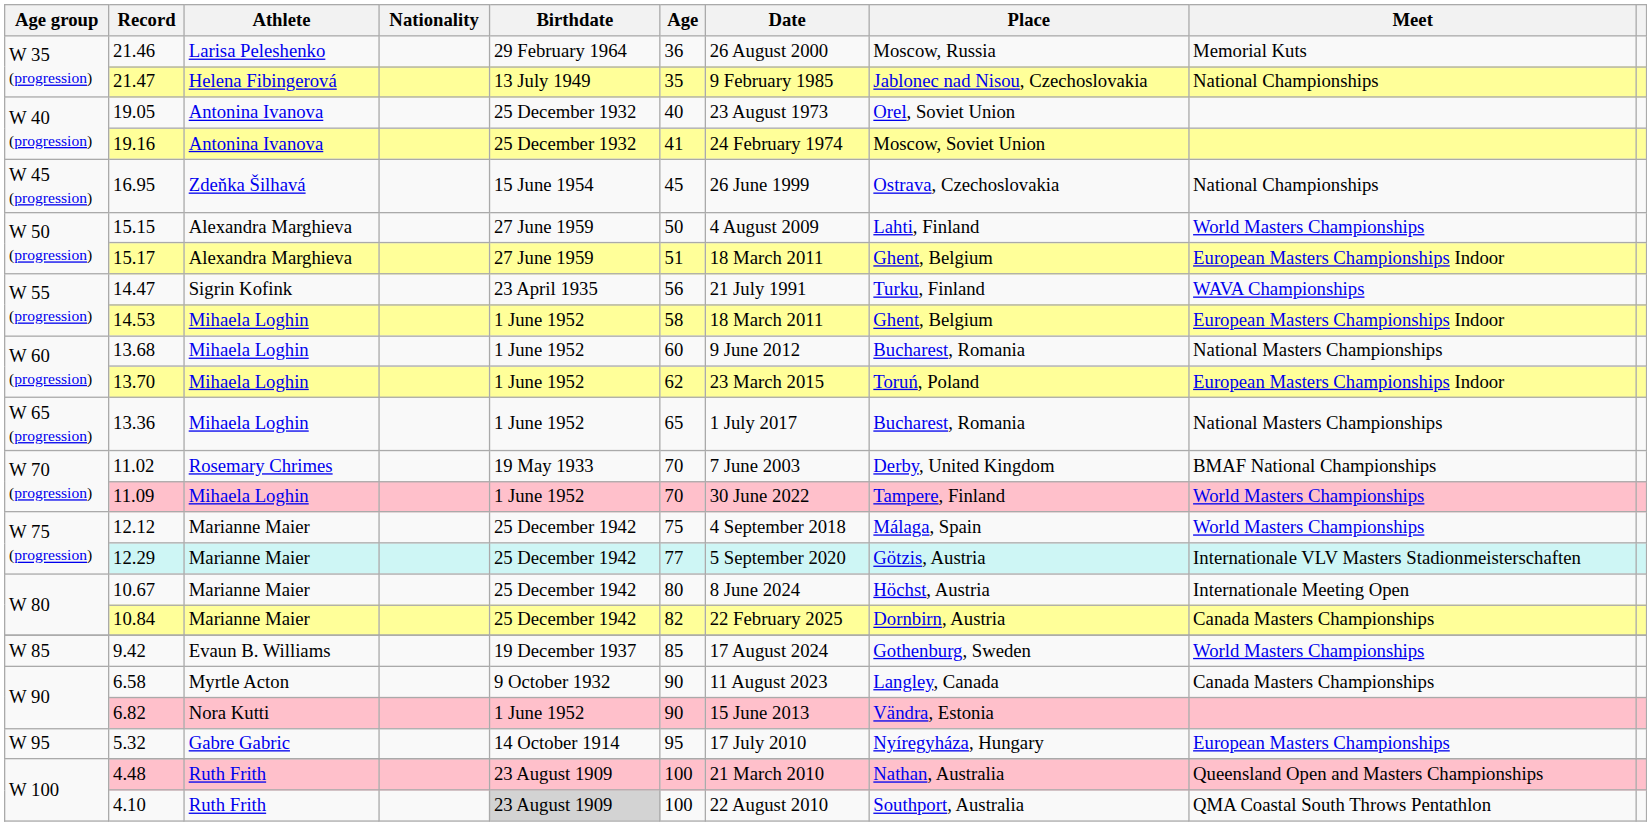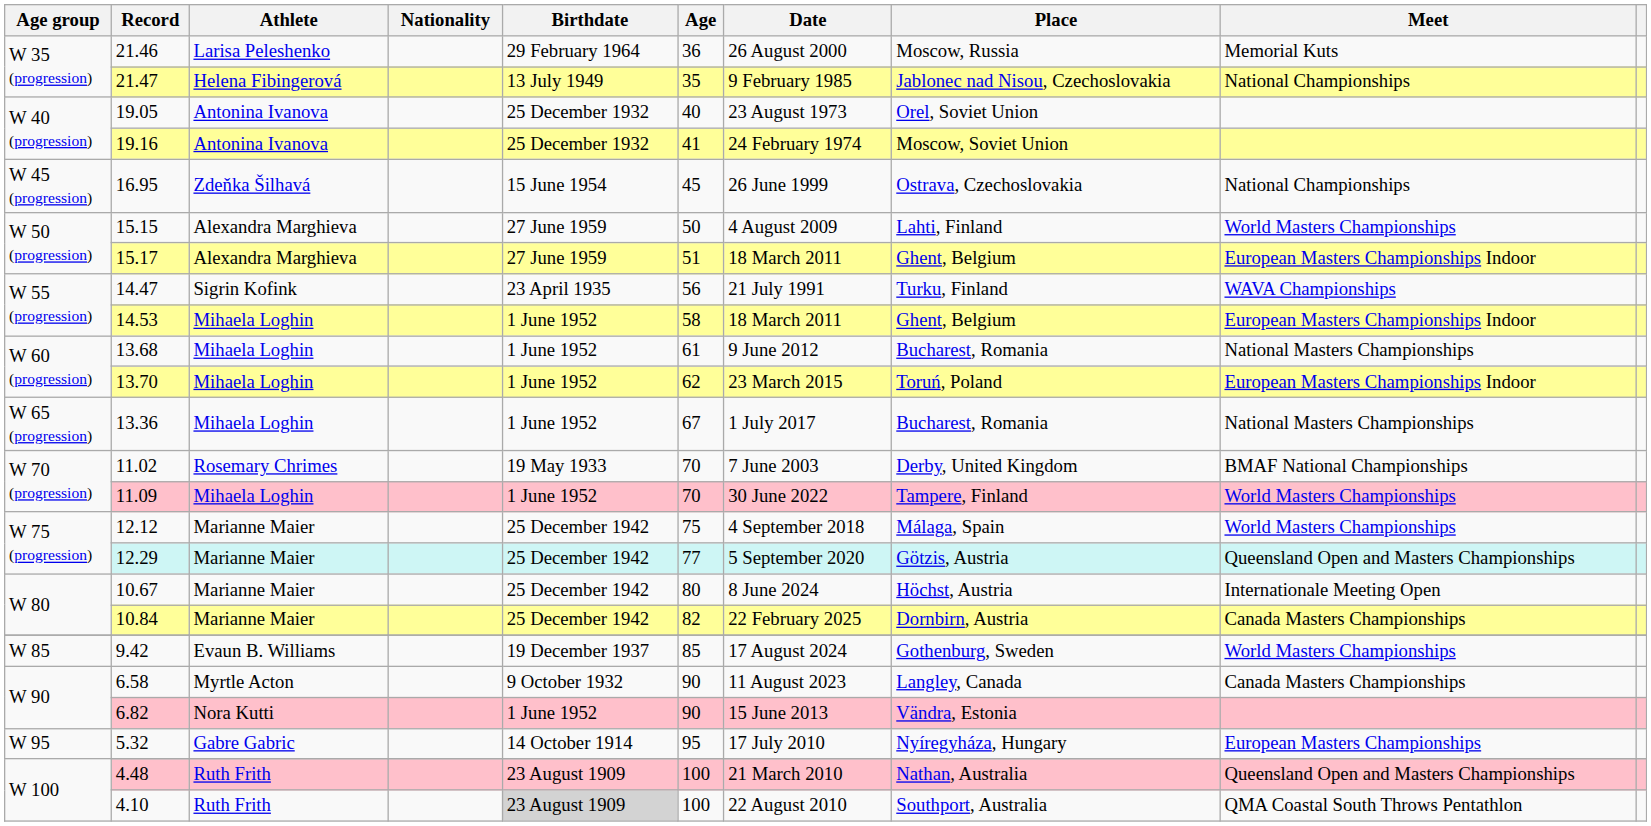 <table class="wikitable" style="font-size:90%; width: 100%;">
 <tr>
 <th>Age group</th>
 <th>Record</th>
 <th>Athlete</th>
 <th>Nationality</th>
 <th>Birthdate</th>
 <th>Age</th>
 <th>Date</th>
 <th>Place</th>
 <th>Meet</th>
 <th></th>
 </tr>
 <tr>
 <td rowspan=2>W 35 <br><small>(<a href='#'>progression</a>)</small></td>
 <td>21.46</td>
 <td><a href='#'>Larisa Peleshenko</a></td>
 <td></td>
 <td>29 February 1964</td>
 <td>36</td>
 <td>26 August 2000</td>
 <td>Moscow, Russia</td>
 <td>Memorial Kuts</td>
 <td></td>
 </tr>
 <tr style="background:#ff9;">
 <td>21.47 </td>
 <td><a href='#'>Helena Fibingerová</a></td>
 <td></td>
 <td>13 July 1949</td>
 <td>35</td>
 <td>9 February 1985</td>
 <td><a href='#'>Jablonec nad Nisou</a>, Czechoslovakia</td>
 <td>National Championships</td>
 <td></td>
 </tr>
 <tr>
 <td rowspan=2>W 40 <br><small>(<a href='#'>progression</a>)</small></td>
 <td>19.05</td>
 <td><a href='#'>Antonina Ivanova</a></td>
 <td></td>
 <td>25 December 1932</td>
 <td>40</td>
 <td>23 August 1973</td>
 <td><a href='#'>Orel</a>, Soviet Union</td>
 <td></td>
 <td></td>
 </tr>
 <tr style="background:#ff9;">
 <td>19.16 </td>
 <td><a href='#'>Antonina Ivanova</a></td>
 <td></td>
 <td>25 December 1932</td>
 <td>41</td>
 <td>24 February 1974</td>
 <td>Moscow, Soviet Union</td>
 <td></td>
 <td></td>
 </tr>
 <tr>
 <td>W 45  <br><small>(<a href='#'>progression</a>)</small></td>
 <td>16.95</td>
 <td><a href='#'>Zdeňka Šilhavá</a></td>
 <td></td>
 <td>15 June 1954</td>
 <td>45</td>
 <td>26 June 1999</td>
 <td><a href='#'>Ostrava</a>, Czechoslovakia</td>
 <td>National Championships</td>
 <td></td>
 </tr>
 <tr>
 <td rowspan=2>W 50 <br><small>(<a href='#'>progression</a>)</small></td>
 <td>15.15</td>
 <td>Alexandra Marghieva</td>
 <td></td>
 <td>27 June 1959</td>
 <td>50</td>
 <td>4 August 2009</td>
 <td><a href='#'>Lahti</a>, Finland</td>
 <td><a href='#'>World Masters Championships</a></td>
 <td></td>
 </tr>
 <tr style="background:#ff9;">
 <td>15.17 </td>
 <td>Alexandra Marghieva</td>
 <td></td>
 <td>27 June 1959</td>
 <td>51</td>
 <td>18 March 2011</td>
 <td><a href='#'>Ghent</a>, Belgium</td>
 <td><a href='#'>European Masters Championships</a> Indoor</td>
 <td></td>
 </tr>
 <tr>
 <td rowspan=2>W 55  <br><small>(<a href='#'>progression</a>)</small></td>
 <td>14.47</td>
 <td>Sigrin Kofink</td>
 <td></td>
 <td>23 April 1935</td>
 <td>56</td>
 <td>21 July 1991</td>
 <td><a href='#'>Turku</a>, Finland</td>
 <td><a href='#'>WAVA Championships</a></td>
 <td></td>
 </tr>
 <tr style="background:#ff9;">
 <td>14.53 </td>
 <td><a href='#'>Mihaela Loghin</a></td>
 <td></td>
 <td>1 June 1952</td>
 <td>58</td>
 <td>18 March 2011</td>
 <td><a href='#'>Ghent</a>, Belgium</td>
 <td><a href='#'>European Masters Championships</a> Indoor</td>
 <td></td>
 </tr>
 <tr>
 <td rowspan=2>W 60 <br><small>(<a href='#'>progression</a>)</small></td>
 <td>13.68</td>
 <td><a href='#'>Mihaela Loghin</a></td>
 <td></td>
 <td>1 June 1952</td>
-<td>60</td>
+<td>61</td>
 <td>9 June 2012</td>
 <td><a href='#'>Bucharest</a>, Romania</td>
 <td>National Masters Championships</td>
 <td></td>
 </tr>
 <tr style="background:#ff9;">
 <td>13.70 </td>
 <td><a href='#'>Mihaela Loghin</a></td>
 <td></td>
 <td>1 June 1952</td>
 <td>62</td>
 <td>23 March 2015</td>
 <td><a href='#'>Toruń</a>, Poland</td>
 <td><a href='#'>European Masters Championships</a> Indoor</td>
 <td></td>
 </tr>
 <tr>
 <td>W 65  <br><small>(<a href='#'>progression</a>)</small></td>
 <td>13.36</td>
 <td><a href='#'>Mihaela Loghin</a></td>
 <td></td>
 <td>1 June 1952</td>
-<td>65</td>
+<td>67</td>
 <td>1 July 2017</td>
 <td><a href='#'>Bucharest</a>, Romania</td>
 <td>National Masters Championships</td>
 <td></td>
 </tr>
 <tr>
 <td rowspan=2>W 70 <br><small>(<a href='#'>progression</a>)</small></td>
 <td>11.02</td>
 <td><a href='#'>Rosemary Chrimes</a></td>
 <td></td>
 <td>19 May 1933</td>
 <td>70</td>
 <td>7 June 2003</td>
 <td><a href='#'>Derby</a>, United Kingdom</td>
 <td>BMAF National Championships</td>
 <td></td>
 </tr>
 <tr style="background:pink">
 <td>11.09</td>
 <td><a href='#'>Mihaela Loghin</a></td>
 <td></td>
 <td>1 June 1952</td>
 <td>70</td>
 <td>30 June 2022</td>
 <td><a href='#'>Tampere</a>, Finland</td>
 <td><a href='#'>World Masters Championships</a></td>
 <td></td>
 </tr>
 <tr>
 <td rowspan=2>W 75  <br><small>(<a href='#'>progression</a>)</small></td>
 <td>12.12</td>
 <td>Marianne Maier</td>
 <td></td>
 <td>25 December 1942</td>
 <td>75</td>
 <td>4 September 2018</td>
 <td><a href='#'>Málaga</a>, Spain</td>
 <td><a href='#'>World Masters Championships</a></td>
 <td></td>
 </tr>
 <tr style="background:#cef6f5;">
 <td>12.29</td>
 <td>Marianne Maier</td>
 <td></td>
 <td>25 December 1942</td>
 <td>77</td>
 <td>5 September 2020</td>
 <td><a href='#'>Götzis</a>, Austria</td>
-<td>Internationale VLV Masters Stadionmeisterschaften</td>
+<td>Queensland Open and Masters Championships</td>
 <td></td>
 </tr>
 <tr>
 <td rowspan=2>W 80</td>
 <td>10.67</td>
 <td>Marianne Maier</td>
 <td></td>
 <td>25 December 1942</td>
 <td>80</td>
 <td>8 June 2024</td>
 <td><a href='#'>Höchst</a>, Austria</td>
 <td>Internationale Meeting Open</td>
 <td></td>
 </tr>
 <tr style="background:#ff9;">
 <td>10.84 </td>
 <td>Marianne Maier</td>
 <td></td>
 <td>25 December 1942</td>
 <td>82</td>
 <td>22 February 2025</td>
 <td><a href='#'>Dornbirn</a>, Austria</td>
 <td>Canada Masters Championships</td>
 <td></td>
 </tr>
 <tr>
 </tr>
 <tr>
 <td>W 85</td>
 <td>9.42</td>
 <td>Evaun B. Williams</td>
 <td></td>
 <td>19 December 1937</td>
 <td>85</td>
 <td>17 August 2024</td>
 <td><a href='#'>Gothenburg</a>, Sweden</td>
 <td><a href='#'>World Masters Championships</a></td>
 <td></td>
 </tr>
 <tr>
 <td rowspan=2>W 90</td>
 <td>6.58</td>
 <td>Myrtle Acton</td>
 <td></td>
 <td>9 October 1932</td>
 <td>90</td>
 <td>11 August 2023</td>
 <td><a href='#'>Langley</a>, Canada</td>
 <td>Canada Masters Championships</td>
 <td></td>
 </tr>
 <tr style="background:pink">
 <td>6.82</td>
 <td>Nora Kutti</td>
 <td></td>
 <td>1 June 1952</td>
 <td>90</td>
 <td>15 June 2013</td>
 <td><a href='#'>Vändra</a>, Estonia</td>
 <td></td>
 <td></td>
 </tr>
 <tr>
 <td>W 95</td>
 <td>5.32</td>
 <td><a href='#'>Gabre Gabric</a></td>
 <td></td>
 <td>14 October 1914</td>
 <td>95</td>
 <td>17 July 2010</td>
 <td><a href='#'>Nyíregyháza</a>, Hungary</td>
 <td><a href='#'>European Masters Championships</a></td>
 <td></td>
 </tr>
 <tr>
 <td rowspan=3>W 100</td>
 </tr>
 <tr style="background:pink">
 <td>4.48</td>
 <td><a href='#'>Ruth Frith</a></td>
 <td></td>
 <td>23 August 1909</td>
 <td>100</td>
 <td>21 March 2010</td>
 <td><a href='#'>Nathan</a>, Australia</td>
 <td>Queensland Open and Masters Championships</td>
 <td></td>
 </tr>
 <tr>
 <td>4.10</td>
 <td><a href='#'>Ruth Frith</a></td>
 <td></td>
 <td style="background: lightgrey;">23 August 1909</td>
 <td>100</td>
 <td>22 August 2010</td>
 <td><a href='#'>Southport</a>, Australia</td>
 <td>QMA Coastal South Throws Pentathlon</td>
 <td></td>
 </tr>
 </table>
